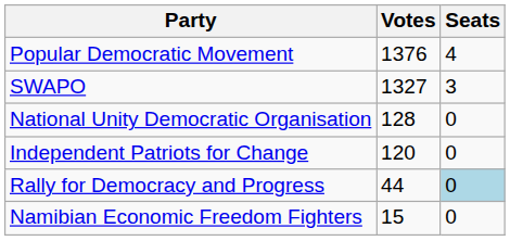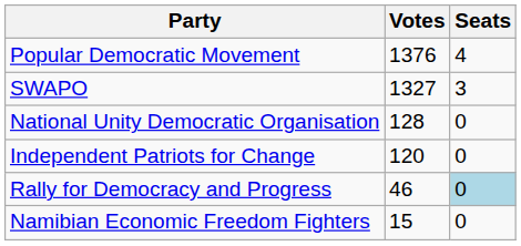 <table class="wikitable">
 <tr>
 <th>Party</th>
 <th>Votes</th>
 <th>Seats</th>
 </tr>
 <tr>
 <td><a href='#'>Popular Democratic Movement</a></td>
 <td>1376</td>
 <td>4</td>
 </tr>
 <tr>
 <td><a href='#'>SWAPO</a></td>
 <td>1327</td>
 <td>3</td>
 </tr>
 <tr>
 <td><a href='#'>National Unity Democratic Organisation</a></td>
 <td>128</td>
 <td>0</td>
 </tr>
 <tr>
 <td><a href='#'>Independent Patriots for Change</a></td>
 <td>120</td>
 <td>0</td>
 </tr>
 <tr>
 <td><a href='#'>Rally for Democracy and Progress</a></td>
-<td>44</td>
+<td>46</td>
 <td style="background: lightblue;">0</td>
 </tr>
 <tr>
 <td><a href='#'>Namibian Economic Freedom Fighters</a></td>
 <td>15</td>
 <td>0</td>
 </tr>
 </table>
